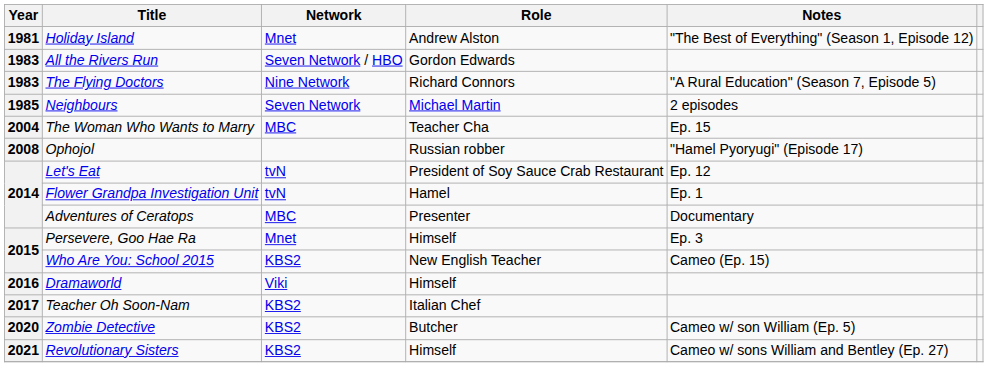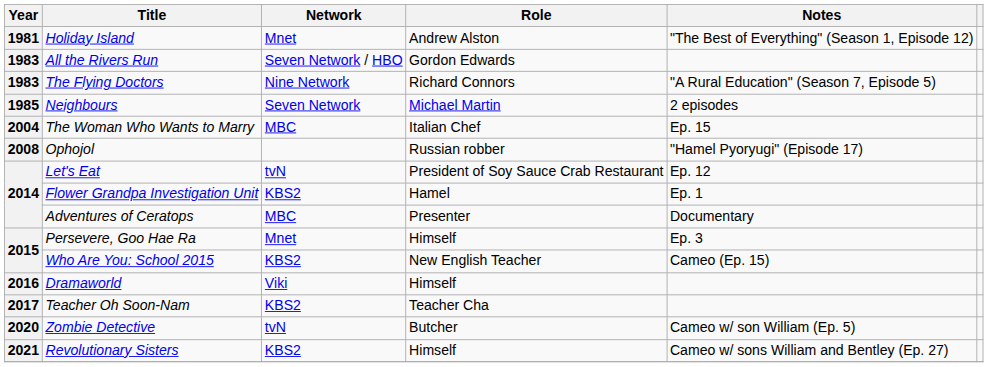 <table class="wikitable sortable plainrowheaders">
 <tr>
 <th scope="col">Year</th>
 <th scope="col">Title</th>
 <th scope="col">Network</th>
 <th scope="col">Role</th>
 <th scope="col">Notes</th>
 <th scope="col" class="unsortable"></th>
 </tr>
 <tr>
 <th scope="row">1981</th>
 <td><em><a href='#'>Holiday Island</a></em></td>
 <td><a href='#'>Mnet</a></td>
 <td>Andrew Alston</td>
 <td>"The Best of Everything" (Season 1, Episode 12)</td>
 <td></td>
 </tr>
 <tr>
 <th scope="row">1983</th>
 <td><em><a href='#'>All the Rivers Run</a></em></td>
 <td><a href='#'>Seven Network</a> / <a href='#'>HBO</a></td>
 <td>Gordon Edwards</td>
 <td></td>
 <td></td>
 </tr>
 <tr>
 <th scope="row">1983</th>
 <td><em><a href='#'>The Flying Doctors</a></em></td>
 <td><a href='#'>Nine Network</a></td>
 <td>Richard Connors</td>
 <td>"A Rural Education" (Season 7, Episode 5)</td>
 <td></td>
 </tr>
 <tr>
 <th scope="row">1985</th>
 <td><em><a href='#'>Neighbours</a></em></td>
 <td><a href='#'>Seven Network</a></td>
 <td><a href='#'>Michael Martin</a></td>
 <td>2 episodes</td>
 <td></td>
 </tr>
 <tr>
 <th scope="row">2004</th>
 <td><em>The Woman Who Wants to Marry</em></td>
 <td><a href='#'>MBC</a></td>
-<td>Teacher Cha</td>
+<td>Italian Chef</td>
 <td>Ep. 15</td>
 <td></td>
 </tr>
 <tr>
 <th scope="row">2008</th>
 <td><em>Ophojol</em></td>
 <td></td>
 <td>Russian robber</td>
 <td>"Hamel Pyoryugi" (Episode 17)</td>
 <td></td>
 </tr>
 <tr>
 <th scope="row" rowspan="3">2014</th>
 <td><em><a href='#'>Let's Eat</a></em></td>
 <td><a href='#'>tvN</a></td>
 <td>President of Soy Sauce Crab Restaurant</td>
 <td>Ep. 12</td>
 <td></td>
 </tr>
 <tr>
 <td><em><a href='#'>Flower Grandpa Investigation Unit</a></em></td>
-<td><a href='#'>tvN</a></td>
+<td><a href='#'>KBS2</a></td>
 <td>Hamel</td>
 <td>Ep. 1</td>
 <td></td>
 </tr>
 <tr>
 <td><em>Adventures of Ceratops</em></td>
 <td><a href='#'>MBC</a></td>
 <td>Presenter</td>
 <td>Documentary</td>
 <td></td>
 </tr>
 <tr>
 <th scope="row" rowspan="2">2015</th>
 <td><em>Persevere, Goo Hae Ra</em></td>
 <td><a href='#'>Mnet</a></td>
 <td>Himself</td>
 <td>Ep. 3</td>
 <td></td>
 </tr>
 <tr>
 <td><em><a href='#'>Who Are You: School 2015</a></em></td>
 <td><a href='#'>KBS2</a></td>
 <td>New English Teacher</td>
 <td>Cameo (Ep. 15)</td>
 <td></td>
 </tr>
 <tr>
 <th scope="row">2016</th>
 <td><em><a href='#'>Dramaworld</a></em></td>
 <td><a href='#'>Viki</a></td>
 <td>Himself</td>
 <td></td>
 <td></td>
 </tr>
 <tr>
 <th scope="row">2017</th>
 <td><em>Teacher Oh Soon-Nam</em></td>
 <td><a href='#'>KBS2</a></td>
-<td>Italian Chef</td>
+<td>Teacher Cha</td>
 <td></td>
 <td></td>
 </tr>
 <tr>
 <th scope="row">2020</th>
 <td><em><a href='#'>Zombie Detective</a></em></td>
-<td><a href='#'>KBS2</a></td>
+<td><a href='#'>tvN</a></td>
 <td>Butcher</td>
 <td>Cameo w/ son William (Ep. 5)</td>
 <td></td>
 </tr>
 <tr>
 <th scope="row">2021</th>
 <td><em><a href='#'>Revolutionary Sisters</a></em></td>
 <td><a href='#'>KBS2</a></td>
 <td>Himself</td>
 <td>Cameo w/ sons William and Bentley (Ep. 27)</td>
 <td></td>
 </tr>
 <tr>
 </tr>
 </table>
